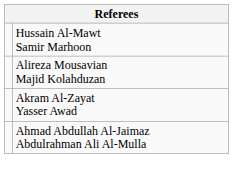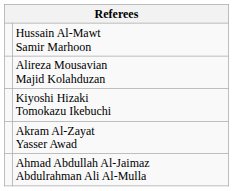 <table class="wikitable" style="width:300px;">
 <tr>
 <th colspan=2>Referees</th>
 </tr>
 <tr>
 <td align=left></td>
 <td>Hussain Al-Mawt<br>Samir Marhoon</td>
 </tr>
 <tr>
 <td align=left></td>
 <td>Alireza Mousavian<br>Majid Kolahduzan</td>
 </tr>
 <tr>
 <td align=left></td>
+<td>Kiyoshi Hizaki<br>Tomokazu Ikebuchi</td>
+</tr>
+<tr>
+<td align=left></td>
 <td>Akram Al-Zayat<br>Yasser Awad</td>
 </tr>
 <tr>
 <td align=left></td>
 <td>Ahmad Abdullah Al-Jaimaz<br>Abdulrahman Ali Al-Mulla</td>
 </tr>
 </table>
